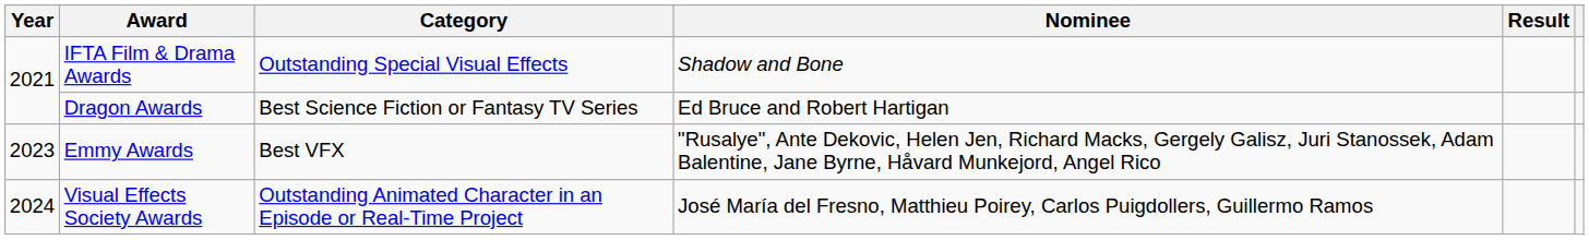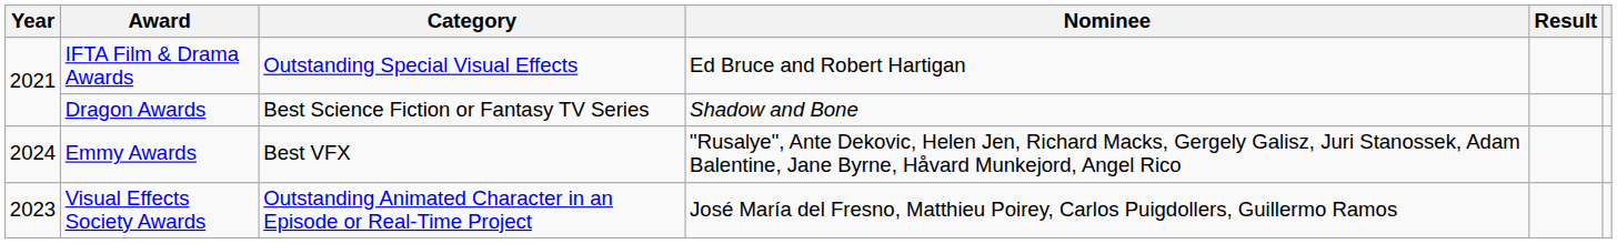 <table class="wikitable sortable">
 <tr>
 <th>Year</th>
 <th>Award</th>
 <th>Category</th>
 <th>Nominee</th>
 <th>Result</th>
 <th></th>
 </tr>
 <tr>
 <td rowspan="2">2021</td>
 <td><a href='#'>IFTA Film & Drama Awards</a></td>
 <td><a href='#'>Outstanding Special Visual Effects</a></td>
-<td><em>Shadow and Bone</em></td>
+<td>Ed Bruce and Robert Hartigan</td>
 <td></td>
 <td></td>
 </tr>
 <tr>
 <td><a href='#'>Dragon Awards</a></td>
 <td>Best Science Fiction or Fantasy TV Series</td>
-<td>Ed Bruce and Robert Hartigan</td>
+<td><em>Shadow and Bone</em></td>
 <td></td>
 <td></td>
 </tr>
 <tr>
-<td>2023</td>
+<td>2024</td>
 <td><a href='#'>Emmy Awards</a></td>
 <td>Best VFX</td>
 <td>"Rusalye", Ante Dekovic, Helen Jen, Richard Macks, Gergely Galisz, Juri Stanossek, Adam Balentine, Jane Byrne, Håvard Munkejord, Angel Rico</td>
 <td></td>
 <td></td>
 </tr>
 <tr>
-<td>2024</td>
+<td>2023</td>
 <td><a href='#'>Visual Effects Society Awards</a></td>
 <td><a href='#'>Outstanding Animated Character in an Episode or Real-Time Project</a></td>
 <td>José María del Fresno, Matthieu Poirey, Carlos Puigdollers, Guillermo Ramos<br></td>
 <td></td>
 <td></td>
 </tr>
 </table>
